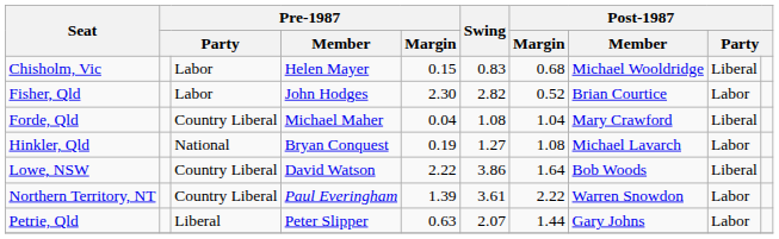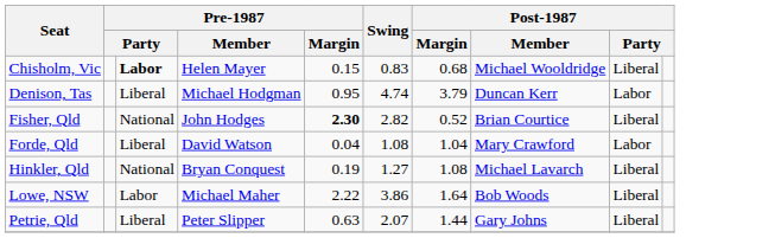 <table class="wikitable">
 <tr>
 <th rowspan="2">Seat</th>
 <th colspan="4">Pre-1987</th>
 <th rowspan="2">Swing</th>
 <th colspan="4">Post-1987</th>
 </tr>
 <tr>
 <th colspan="2">Party</th>
 <th>Member</th>
 <th>Margin</th>
 <th>Margin</th>
 <th>Member</th>
 <th colspan="2">Party</th>
 </tr>
 <tr>
 <td><a href='#'>Chisholm, Vic</a></td>
 <td> </td>
-<td>Labor</td>
+<td><strong>Labor</strong></td>
 <td><a href='#'>Helen Mayer</a></td>
 <td style="text-align:right;">0.15</td>
 <td style="text-align:right;">0.83</td>
 <td style="text-align:right;">0.68</td>
 <td><a href='#'>Michael Wooldridge</a></td>
 <td>Liberal</td>
 <td> </td>
 </tr>
 <tr>
+<td><a href='#'>Denison, Tas</a></td>
+<td> </td>
+<td>Liberal</td>
+<td><a href='#'>Michael Hodgman</a></td>
+<td style="text-align:right;">0.95</td>
+<td style="text-align:right;">4.74</td>
+<td style="text-align:right;">3.79</td>
+<td><a href='#'>Duncan Kerr</a></td>
+<td>Labor</td>
+<td> </td>
+</tr>
+<tr>
 <td><a href='#'>Fisher, Qld</a></td>
 <td> </td>
-<td>Labor</td>
+<td>National</td>
 <td><a href='#'>John Hodges</a></td>
-<td style="text-align:right;">2.30</td>
+<td style="text-align:right;"><strong>2.30</strong></td>
 <td style="text-align:right;">2.82</td>
 <td style="text-align:right;">0.52</td>
 <td><a href='#'>Brian Courtice</a></td>
-<td>Labor</td>
+<td>Liberal</td>
 <td> </td>
 </tr>
 <tr>
 <td><a href='#'>Forde, Qld</a></td>
 <td> </td>
-<td>Country Liberal</td>
-<td><a href='#'>Michael Maher</a></td>
+<td>Liberal</td>
+<td><a href='#'>David Watson</a></td>
 <td style="text-align:right;">0.04</td>
 <td style="text-align:right;">1.08</td>
 <td style="text-align:right;">1.04</td>
 <td><a href='#'>Mary Crawford</a></td>
-<td>Liberal</td>
+<td>Labor</td>
 <td> </td>
 </tr>
 <tr>
 <td><a href='#'>Hinkler, Qld</a></td>
 <td> </td>
 <td>National</td>
 <td><a href='#'>Bryan Conquest</a></td>
 <td style="text-align:right;">0.19</td>
 <td style="text-align:right;">1.27</td>
 <td style="text-align:right;">1.08</td>
 <td><a href='#'>Michael Lavarch</a></td>
-<td>Labor</td>
+<td>Liberal</td>
 <td> </td>
 </tr>
 <tr>
 <td><a href='#'>Lowe, NSW</a></td>
 <td> </td>
-<td>Country Liberal</td>
-<td><a href='#'>David Watson</a></td>
+<td>Labor</td>
+<td><a href='#'>Michael Maher</a></td>
 <td style="text-align:right;">2.22</td>
 <td style="text-align:right;">3.86</td>
 <td style="text-align:right;">1.64</td>
 <td><a href='#'>Bob Woods</a></td>
 <td>Liberal</td>
-<td> </td>
-</tr>
-<tr>
-<td><a href='#'>Northern Territory, NT</a></td>
-<td> </td>
-<td>Country Liberal</td>
-<td><em><a href='#'>Paul Everingham</a></em></td>
-<td style="text-align:right;">1.39</td>
-<td style="text-align:right;">3.61</td>
-<td style="text-align:right;">2.22</td>
-<td><a href='#'>Warren Snowdon</a></td>
-<td>Labor</td>
 <td> </td>
 </tr>
 <tr>
 <td><a href='#'>Petrie, Qld</a></td>
 <td> </td>
 <td>Liberal</td>
 <td><a href='#'>Peter Slipper</a></td>
 <td style="text-align:right;">0.63</td>
 <td style="text-align:right;">2.07</td>
 <td style="text-align:right;">1.44</td>
 <td><a href='#'>Gary Johns</a></td>
-<td>Labor</td>
+<td>Liberal</td>
 <td> </td>
 </tr>
 <tr>
 </tr>
 </table>
